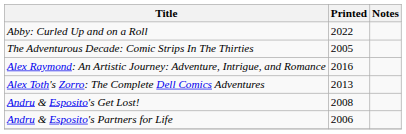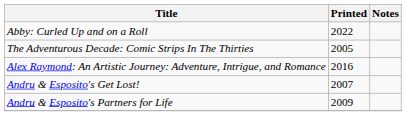 <table class="wikitable">
 <tr>
 <th>Title</th>
 <th>Printed</th>
 <th>Notes</th>
 </tr>
 <tr>
 <td><em>Abby: Curled Up and on a Roll</em></td>
 <td>2022</td>
 <td></td>
 </tr>
 <tr>
 <td><em>The Adventurous Decade: Comic Strips In The Thirties</em></td>
 <td>2005</td>
 <td></td>
 </tr>
 <tr>
 <td><em><a href='#'>Alex Raymond</a>: An Artistic Journey: Adventure, Intrigue, and Romance</em></td>
 <td>2016</td>
 <td></td>
 </tr>
 <tr>
-<td><em><a href='#'>Alex Toth</a>'s <a href='#'>Zorro</a>: The Complete <a href='#'>Dell Comics</a> Adventures</em></td>
-<td>2013</td>
-<td></td>
-</tr>
-<tr>
 <td><em><a href='#'>Andru</a> & <a href='#'>Esposito</a>'s Get Lost!</em></td>
-<td>2008</td>
+<td>2007</td>
 <td></td>
 </tr>
 <tr>
 <td><em><a href='#'>Andru</a> & <a href='#'>Esposito</a>'s Partners for Life</em></td>
-<td>2006</td>
+<td>2009</td>
 <td></td>
 </tr>
 <tr>
 </tr>
 </table>
